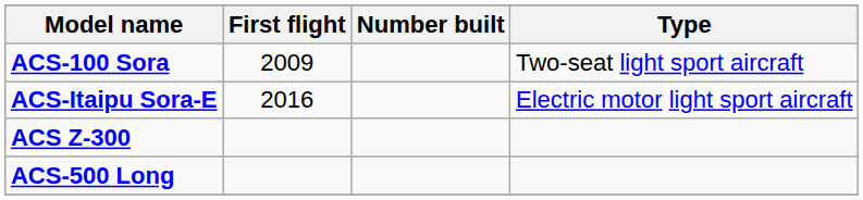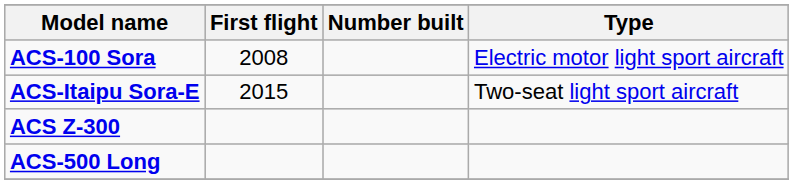 <table class="wikitable" align=center style="font-size:90%;">
 <tr>
 </tr>
 <tr style="background:#efefef;">
 <th>Model name</th>
 <th>First flight</th>
 <th>Number built</th>
 <th>Type</th>
 </tr>
 <tr>
 <td align=left><strong><a href='#'>ACS-100 Sora</a></strong></td>
-<td align=center>2009</td>
+<td align=center>2008</td>
 <td align=center></td>
-<td align=left>Two-seat <a href='#'>light sport aircraft</a></td>
+<td align=left><a href='#'>Electric motor</a> <a href='#'>light sport aircraft</a></td>
 </tr>
 <tr>
 <td align=left><strong><a href='#'>ACS-Itaipu Sora-E</a></strong></td>
-<td align=center>2016</td>
+<td align=center>2015</td>
 <td align=center></td>
-<td align=left><a href='#'>Electric motor</a> <a href='#'>light sport aircraft</a></td>
+<td align=left>Two-seat <a href='#'>light sport aircraft</a></td>
 </tr>
 <tr>
 <td align=left><strong><a href='#'>ACS Z-300</a></strong></td>
 <td align=center></td>
 <td align=center></td>
 <td align=left></td>
 </tr>
 <tr>
 <td align=left><strong><a href='#'>ACS-500 Long</a></strong></td>
 <td align=center></td>
 <td align=center></td>
 <td align=left></td>
 </tr>
 <tr>
 </tr>
 </table>
